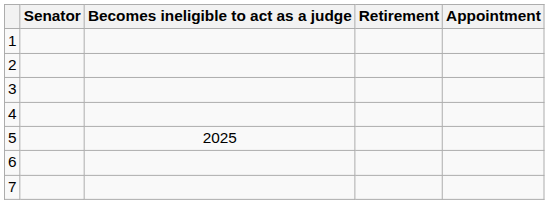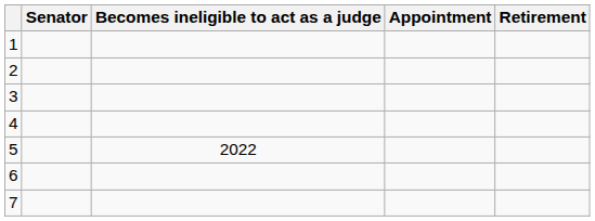 <table class="wikitable sortable">
 <tr>
 <th></th>
 <th>Senator</th>
 <th>Becomes ineligible to act as a judge</th>
+<th>Appointment</th>
 <th>Retirement</th>
-<th>Appointment</th>
 </tr>
 <tr>
 <td>1</td>
 <td></td>
 <td align=center></td>
 <td align=center></td>
 <td align=center></td>
 </tr>
 <tr>
 <td>2</td>
 <td></td>
 <td align=center></td>
 <td align=center></td>
 <td align=center></td>
 </tr>
 <tr>
 <td>3</td>
 <td></td>
 <td align=center></td>
 <td align=center></td>
 <td align=center></td>
 </tr>
 <tr>
 <td>4</td>
 <td></td>
 <td align=center></td>
 <td align=center></td>
 <td align=center></td>
 </tr>
 <tr>
 <td>5</td>
 <td></td>
-<td align=center>2025</td>
+<td align=center>2022</td>
 <td align=center></td>
 <td align=center></td>
 </tr>
 <tr>
 <td>6</td>
 <td></td>
 <td align=center></td>
 <td align=center></td>
 <td align=center></td>
 </tr>
 <tr>
 <td>7</td>
 <td></td>
 <td align=center></td>
 <td align=center></td>
 <td align=center></td>
 </tr>
 </table>
